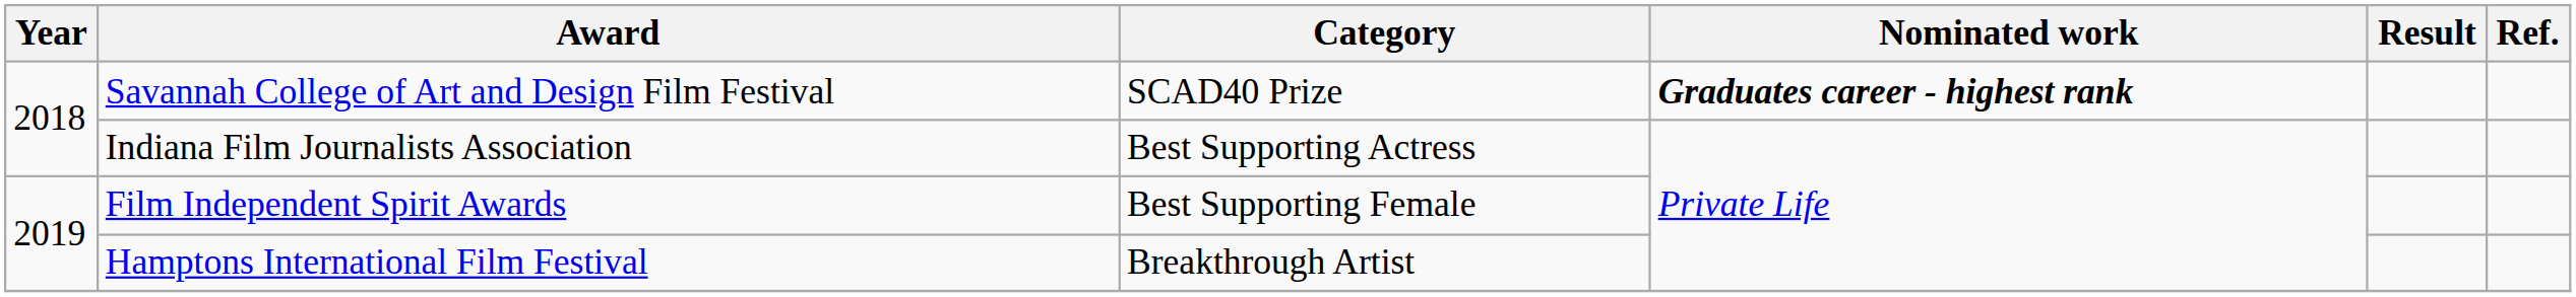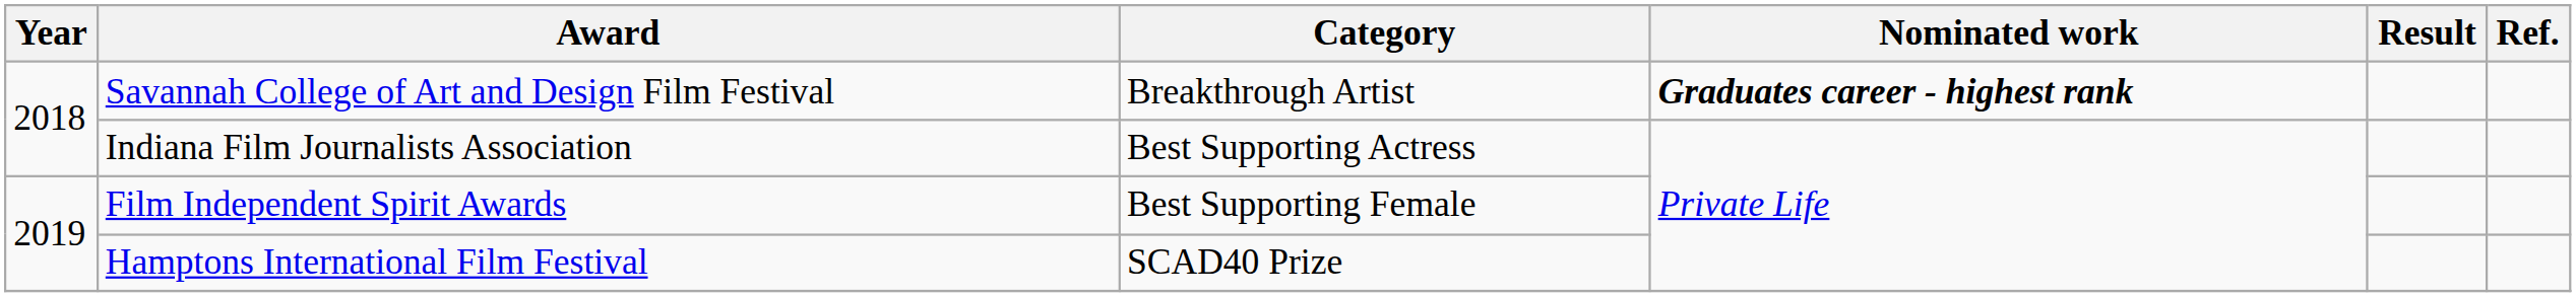 <table width="90%" class="wikitable">
 <tr>
 <th width="10">Year</th>
 <th width="430">Award</th>
 <th width="220">Category</th>
 <th width="300">Nominated work</th>
 <th width="30">Result</th>
 <th width="10">Ref.</th>
 </tr>
 <tr>
 <td rowspan="2">2018</td>
 <td><a href='#'>Savannah College of Art and Design</a> Film Festival</td>
-<td>SCAD40 Prize</td>
+<td>Breakthrough Artist</td>
 <td><strong><em>Graduates career - highest rank</em></strong></td>
 <td></td>
 <td></td>
 </tr>
 <tr>
 <td>Indiana Film Journalists Association</td>
 <td>Best Supporting Actress</td>
 <td rowspan="3"><em><a href='#'>Private Life</a></em></td>
 <td></td>
 <td></td>
 </tr>
 <tr>
 <td rowspan="2">2019</td>
 <td><a href='#'>Film Independent Spirit Awards</a></td>
 <td>Best Supporting Female</td>
 <td></td>
 <td></td>
 </tr>
 <tr>
 <td><a href='#'>Hamptons International Film Festival</a></td>
-<td>Breakthrough Artist</td>
+<td>SCAD40 Prize</td>
 <td></td>
 <td></td>
 </tr>
 <tr>
 </tr>
 </table>
